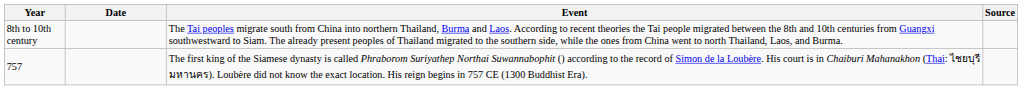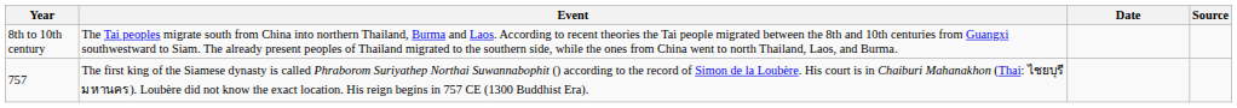 <table class="wikitable" width="100%">
 <tr>
 <th style="width:6%">Year</th>
+<th>Event</th>
 <th style="width:10%">Date</th>
-<th>Event</th>
 <th>Source</th>
 </tr>
 <tr>
 <td>8th to 10th century</td>
+<td>The <a href='#'>Tai peoples</a> migrate south from China into northern Thailand, <a href='#'>Burma</a> and <a href='#'>Laos</a>. According to recent theories the Tai people migrated between the 8th and 10th centuries from <a href='#'>Guangxi</a> southwestward to Siam. The already present peoples of Thailand migrated to the southern side, while the ones from China went to north Thailand, Laos, and Burma.</td>
 <td></td>
-<td>The <a href='#'>Tai peoples</a> migrate south from China into northern Thailand, <a href='#'>Burma</a> and <a href='#'>Laos</a>. According to recent theories the Tai people migrated between the 8th and 10th centuries from <a href='#'>Guangxi</a> southwestward to Siam. The already present peoples of Thailand migrated to the southern side, while the ones from China went to north Thailand, Laos, and Burma.</td>
 <td></td>
 </tr>
 <tr>
 <td>757</td>
+<td>The first king of the Siamese dynasty is called <em>Phraborom Suriyathep Northai Suwannabophit</em> () according to the record of <a href='#'>Simon de la Loubère</a>. His court is in <em>Chaiburi Mahanakhon</em> (<a href='#'>Thai</a>: ไชยบุรีมหานคร). Loubère did not know the exact location. His reign begins in 757 CE (1300 Buddhist Era).</td>
 <td></td>
-<td>The first king of the Siamese dynasty is called <em>Phraborom Suriyathep Northai Suwannabophit</em> () according to the record of <a href='#'>Simon de la Loubère</a>. His court is in <em>Chaiburi Mahanakhon</em> (<a href='#'>Thai</a>: ไชยบุรีมหานคร). Loubère did not know the exact location. His reign begins in 757 CE (1300 Buddhist Era).</td>
 <td></td>
 </tr>
 </table>
